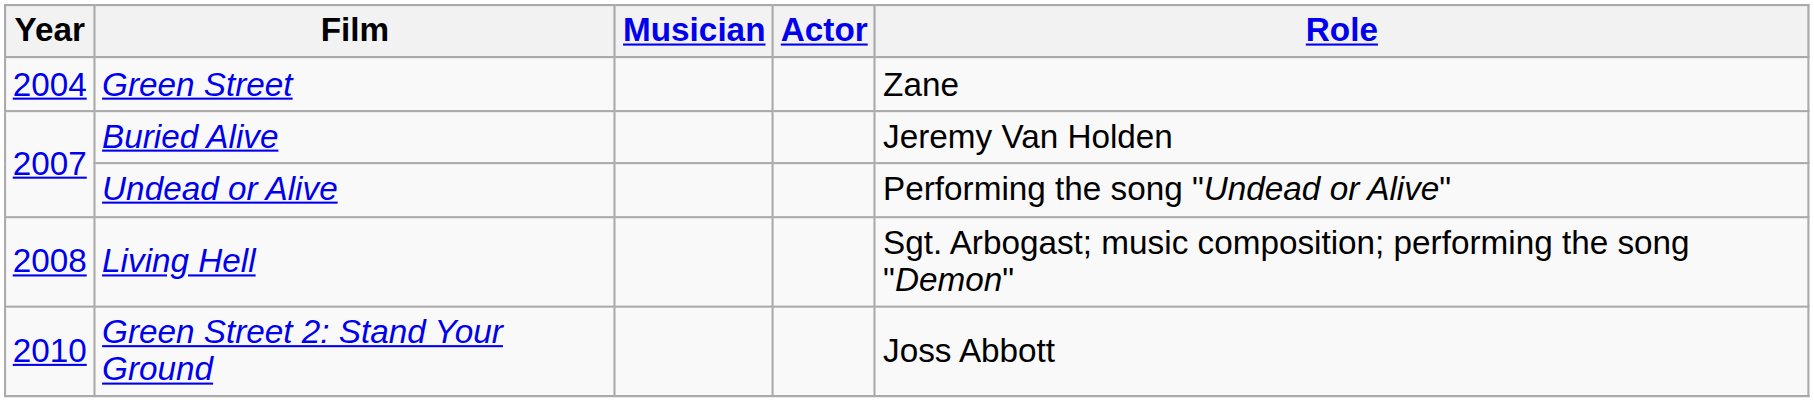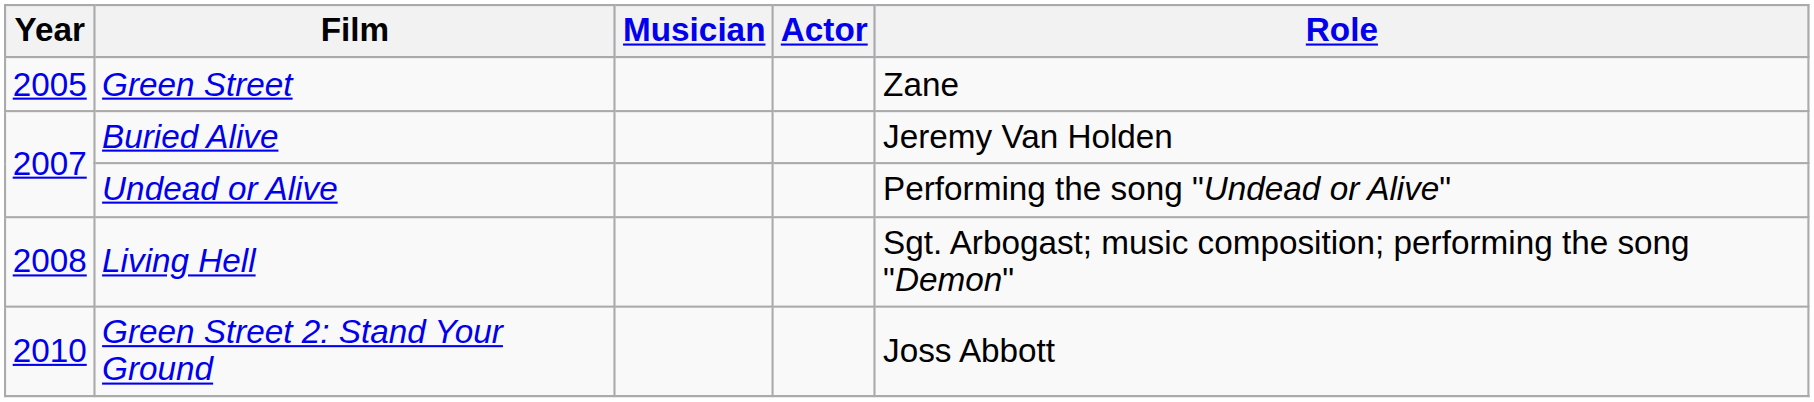 <table class="wikitable">
 <tr style="background:#b0c4de; text-align:center;">
 <th>Year</th>
 <th>Film</th>
 <th><a href='#'>Musician</a></th>
 <th><a href='#'>Actor</a></th>
 <th><a href='#'>Role</a></th>
 </tr>
 <tr>
-<td><a href='#'>2004</a></td>
+<td><a href='#'>2005</a></td>
 <td><em><a href='#'>Green Street</a></em></td>
 <td></td>
 <td></td>
 <td>Zane</td>
 </tr>
 <tr>
 <td rowspan="2"><a href='#'>2007</a></td>
 <td><em><a href='#'>Buried Alive</a></em></td>
 <td></td>
 <td></td>
 <td>Jeremy Van Holden</td>
 </tr>
 <tr>
 <td><em><a href='#'>Undead or Alive</a></em></td>
 <td></td>
 <td></td>
 <td>Performing the song "<em>Undead or Alive</em>"</td>
 </tr>
 <tr>
 <td><a href='#'>2008</a></td>
 <td><em><a href='#'>Living Hell</a></em></td>
 <td></td>
 <td></td>
 <td>Sgt. Arbogast; music composition; performing the song "<em>Demon</em>"</td>
 </tr>
 <tr>
 <td><a href='#'>2010</a></td>
 <td><em><a href='#'>Green Street 2: Stand Your Ground</a></em></td>
 <td></td>
 <td></td>
 <td>Joss Abbott</td>
 </tr>
 <tr>
 </tr>
 </table>
